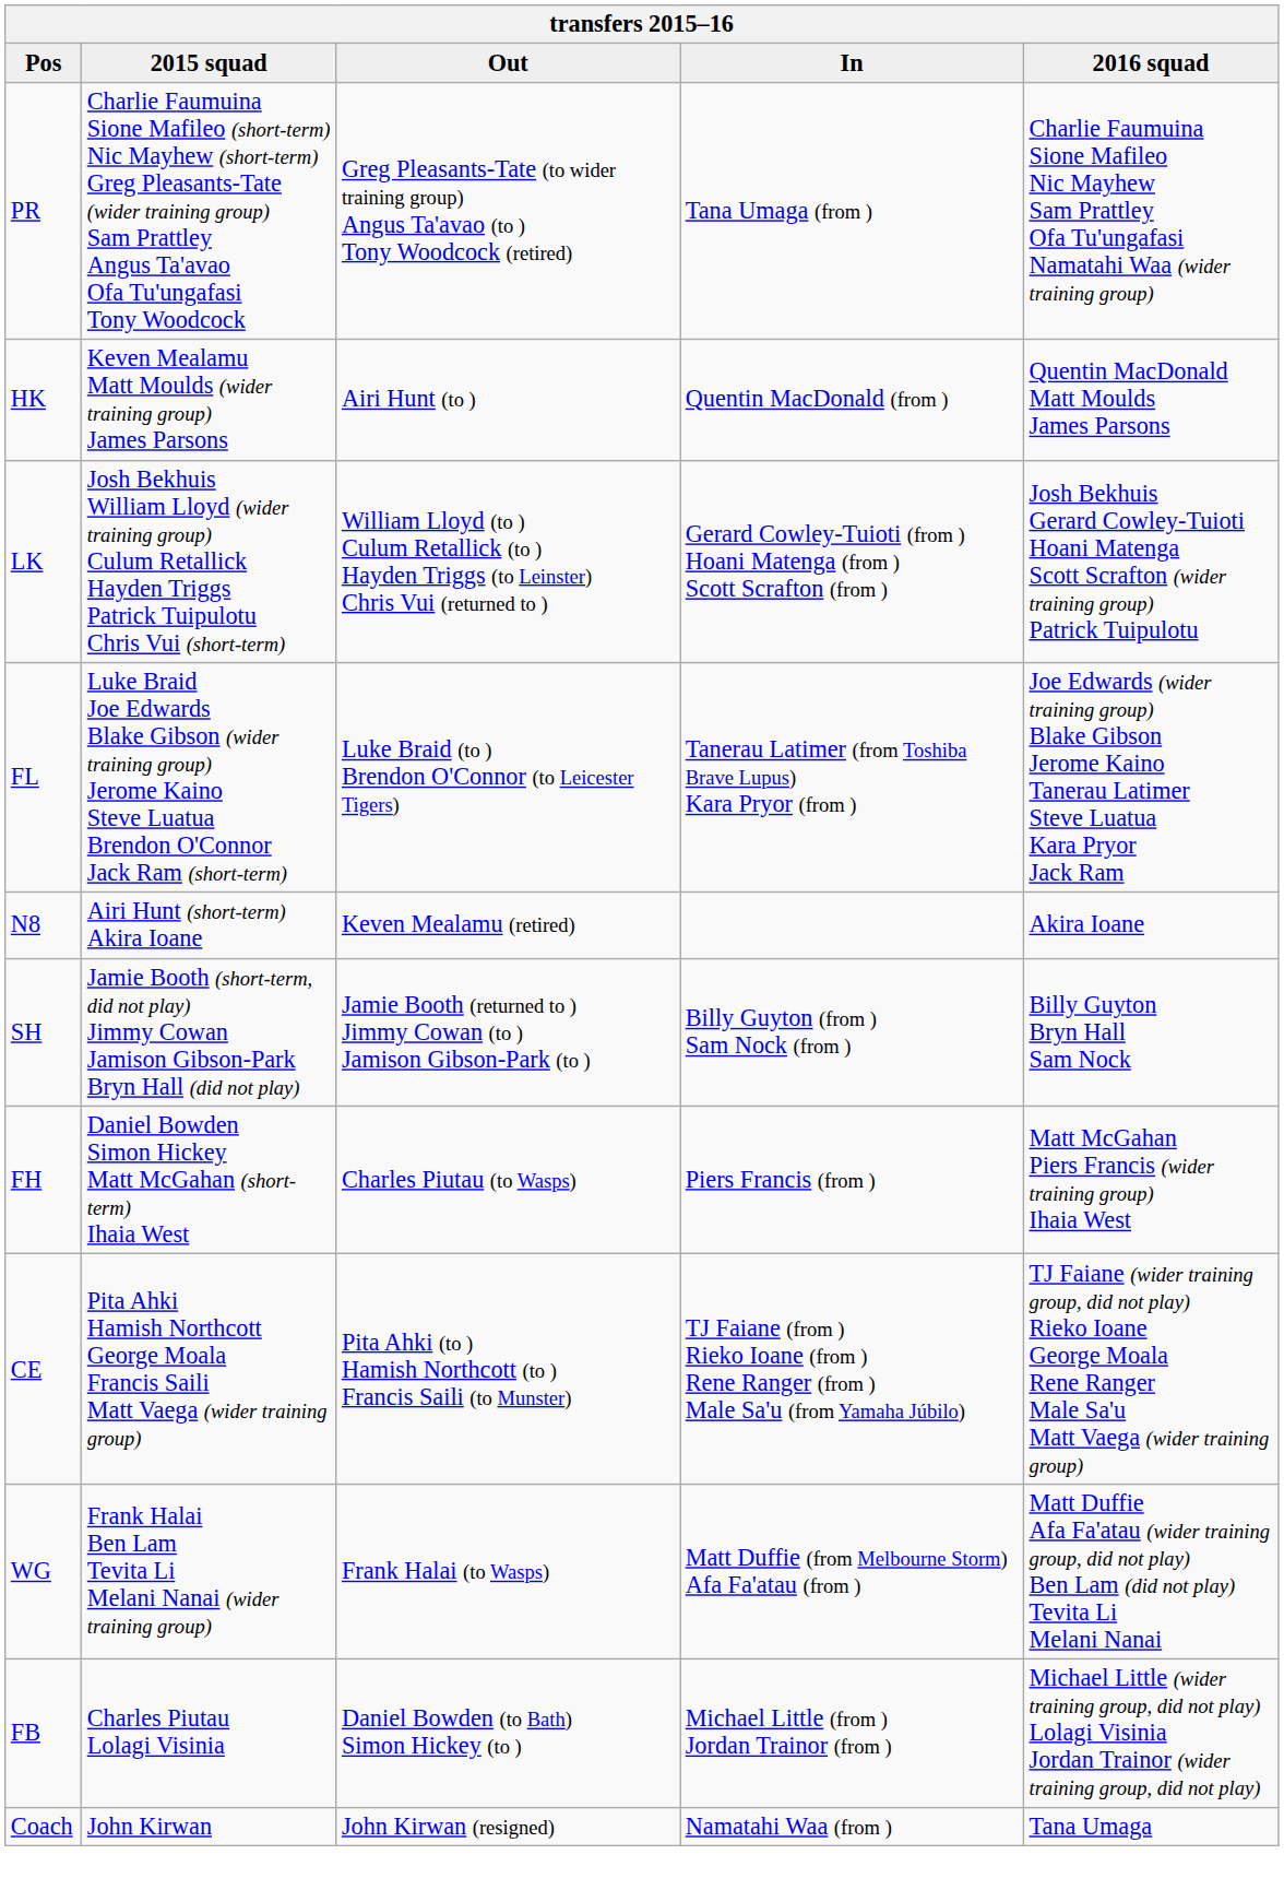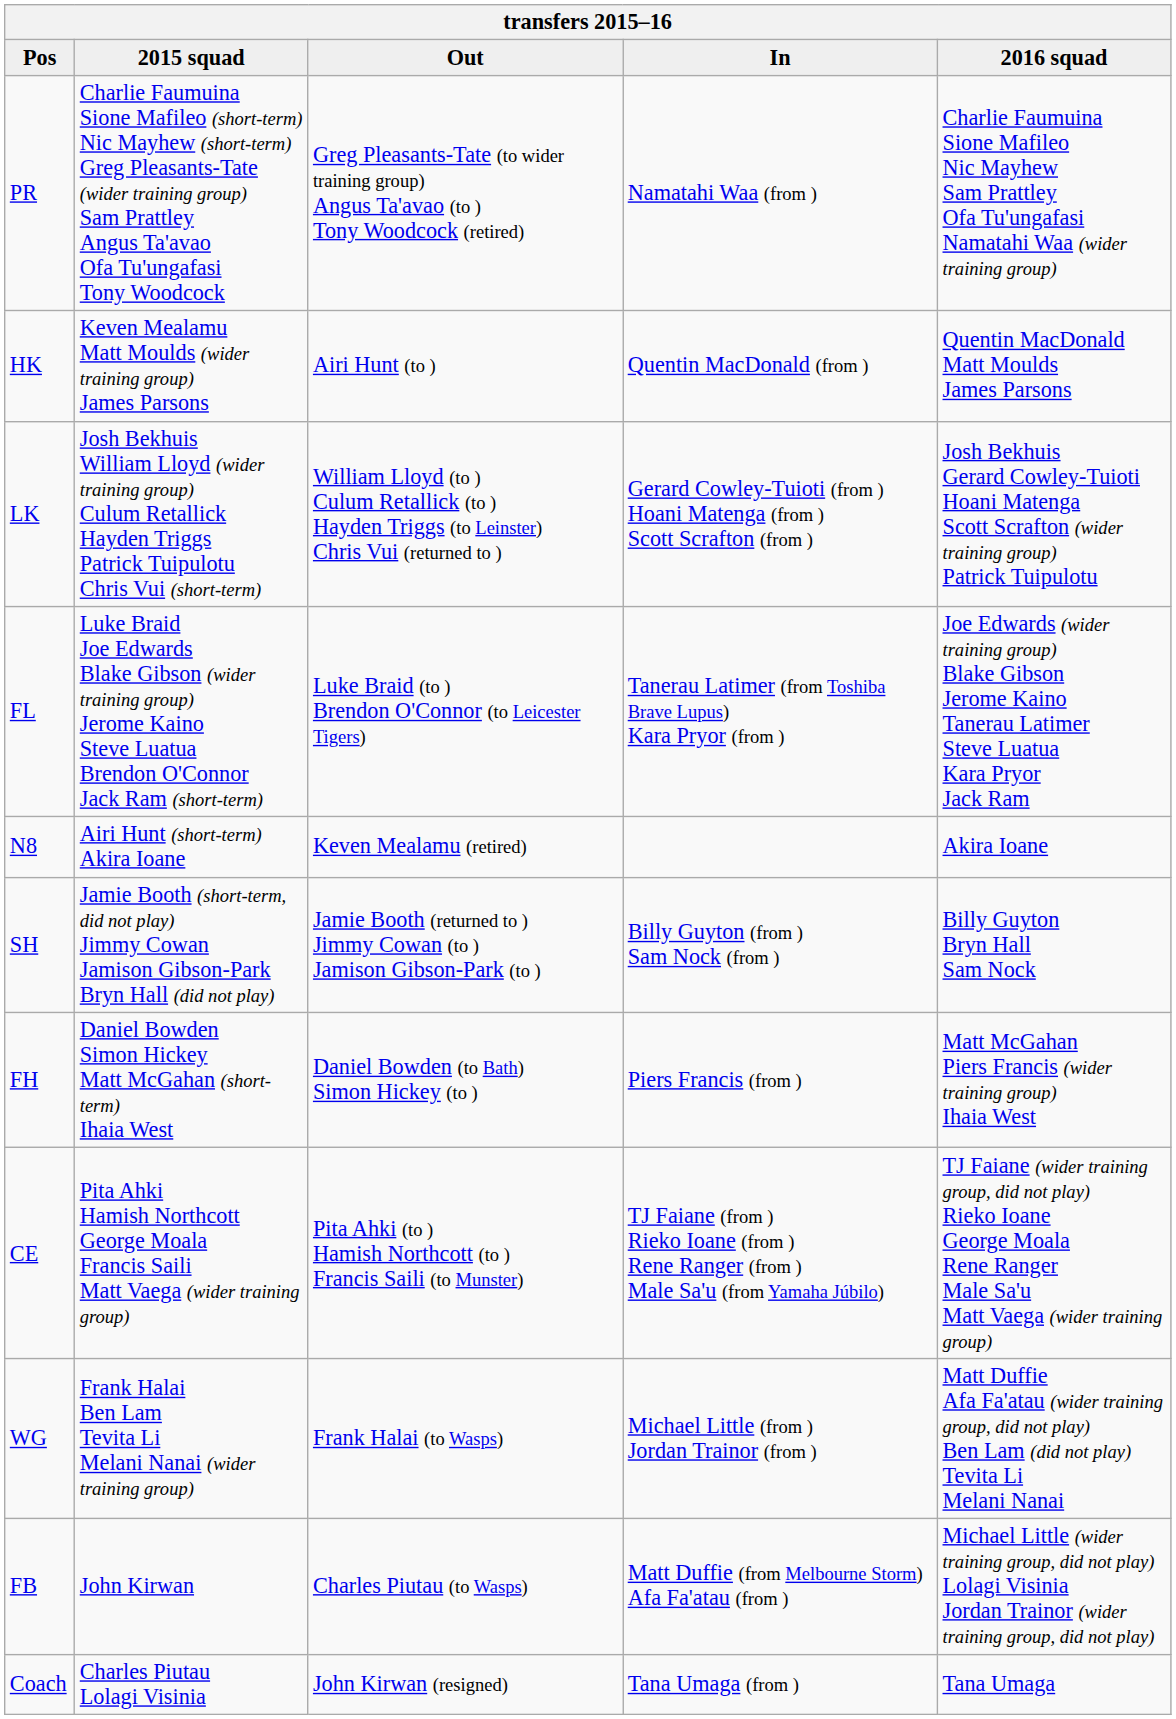 <table class="wikitable" style="text-align: left; width:95%">
 <tr>
 <th colspan="100%" style="text-align:center;"><strong> transfers 2015–16</strong></th>
 </tr>
 <tr>
 <th style="background:#efefef; width:6%;">Pos</th>
 <th style="background:#efefef; width:20%;">2015 squad</th>
 <th style="background:#efefef; width:27%;">Out</th>
 <th style="background:#efefef; width:27%;">In</th>
 <th style="background:#efefef; width:20%;">2016 squad</th>
 </tr>
 <tr>
 <td><a href='#'>PR</a></td>
 <td> <a href='#'>Charlie Faumuina</a><br><a href='#'>Sione Mafileo</a> <small><em>(short-term)</em></small><br><a href='#'>Nic Mayhew</a> <small><em>(short-term)</em></small><br><a href='#'>Greg Pleasants-Tate</a> <small><em>(wider training group)</em></small><br><a href='#'>Sam Prattley</a><br><a href='#'>Angus Ta'avao</a><br><a href='#'>Ofa Tu'ungafasi</a><br><a href='#'>Tony Woodcock</a></td>
 <td>  <a href='#'>Greg Pleasants-Tate</a> <small>(to  wider training group)</small><br> <a href='#'>Angus Ta'avao</a> <small>(to )</small><br> <a href='#'>Tony Woodcock</a> <small>(retired)</small></td>
-<td>  <a href='#'>Tana Umaga</a> <small>(from )</small></td>
+<td>  <a href='#'>Namatahi Waa</a> <small>(from )</small></td>
 <td> <a href='#'>Charlie Faumuina</a><br><a href='#'>Sione Mafileo</a><br><a href='#'>Nic Mayhew</a><br><a href='#'>Sam Prattley</a><br><a href='#'>Ofa Tu'ungafasi</a><br><a href='#'>Namatahi Waa</a> <small><em>(wider training group)</em></small></td>
 </tr>
 <tr>
 <td><a href='#'>HK</a></td>
 <td> <a href='#'>Keven Mealamu</a><br><a href='#'>Matt Moulds</a> <small><em>(wider training group)</em></small><br><a href='#'>James Parsons</a></td>
 <td>  <a href='#'>Airi Hunt</a> <small>(to )</small></td>
 <td>  <a href='#'>Quentin MacDonald</a> <small>(from )</small></td>
 <td> <a href='#'>Quentin MacDonald</a><br><a href='#'>Matt Moulds</a><br><a href='#'>James Parsons</a></td>
 </tr>
 <tr>
 <td><a href='#'>LK</a></td>
 <td> <a href='#'>Josh Bekhuis</a><br><a href='#'>William Lloyd</a> <small><em>(wider training group)</em></small><br><a href='#'>Culum Retallick</a><br><a href='#'>Hayden Triggs</a><br><a href='#'>Patrick Tuipulotu</a><br><a href='#'>Chris Vui</a> <small><em>(short-term)</em></small></td>
 <td>  <a href='#'>William Lloyd</a> <small>(to )</small><br> <a href='#'>Culum Retallick</a> <small>(to )</small><br> <a href='#'>Hayden Triggs</a> <small>(to  <a href='#'>Leinster</a>)</small><br> <a href='#'>Chris Vui</a> <small>(returned to )</small></td>
 <td>  <a href='#'>Gerard Cowley-Tuioti</a> <small>(from )</small><br> <a href='#'>Hoani Matenga</a> <small>(from )</small><br> <a href='#'>Scott Scrafton</a> <small>(from )</small></td>
 <td> <a href='#'>Josh Bekhuis</a><br><a href='#'>Gerard Cowley-Tuioti</a><br><a href='#'>Hoani Matenga</a><br><a href='#'>Scott Scrafton</a> <small><em>(wider training group)</em></small><br><a href='#'>Patrick Tuipulotu</a></td>
 </tr>
 <tr>
 <td><a href='#'>FL</a></td>
 <td> <a href='#'>Luke Braid</a><br><a href='#'>Joe Edwards</a><br><a href='#'>Blake Gibson</a> <small><em>(wider training group)</em></small><br><a href='#'>Jerome Kaino</a><br><a href='#'>Steve Luatua</a><br><a href='#'>Brendon O'Connor</a><br><a href='#'>Jack Ram</a> <small><em>(short-term)</em></small></td>
 <td>  <a href='#'>Luke Braid</a> <small>(to )</small><br> <a href='#'>Brendon O'Connor</a> <small>(to  <a href='#'>Leicester Tigers</a>)</small></td>
 <td>  <a href='#'>Tanerau Latimer</a> <small>(from  <a href='#'>Toshiba Brave Lupus</a>)</small><br> <a href='#'>Kara Pryor</a> <small>(from )</small></td>
 <td> <a href='#'>Joe Edwards</a> <small><em>(wider training group)</em></small><br><a href='#'>Blake Gibson</a><br><a href='#'>Jerome Kaino</a><br><a href='#'>Tanerau Latimer</a><br><a href='#'>Steve Luatua</a><br><a href='#'>Kara Pryor</a><br><a href='#'>Jack Ram</a></td>
 </tr>
 <tr>
 <td><a href='#'>N8</a></td>
 <td> <a href='#'>Airi Hunt</a> <small><em>(short-term)</em></small><br><a href='#'>Akira Ioane</a></td>
 <td>  <a href='#'>Keven Mealamu</a> <small>(retired)</small></td>
 <td></td>
 <td> <a href='#'>Akira Ioane</a></td>
 </tr>
 <tr>
 <td><a href='#'>SH</a></td>
 <td> <a href='#'>Jamie Booth</a> <small><em>(short-term, did not play)</em></small><br><a href='#'>Jimmy Cowan</a><br><a href='#'>Jamison Gibson-Park</a><br><a href='#'>Bryn Hall</a> <small><em>(did not play)</em></small></td>
 <td>  <a href='#'>Jamie Booth</a> <small>(returned to )</small><br> <a href='#'>Jimmy Cowan</a> <small>(to )</small><br> <a href='#'>Jamison Gibson-Park</a> <small>(to )</small></td>
 <td>  <a href='#'>Billy Guyton</a> <small>(from )</small><br> <a href='#'>Sam Nock</a> <small>(from )</small></td>
 <td> <a href='#'>Billy Guyton</a><br><a href='#'>Bryn Hall</a><br><a href='#'>Sam Nock</a></td>
 </tr>
 <tr>
 <td><a href='#'>FH</a></td>
 <td> <a href='#'>Daniel Bowden</a><br><a href='#'>Simon Hickey</a><br><a href='#'>Matt McGahan</a> <small><em>(short-term)</em></small><br><a href='#'>Ihaia West</a></td>
-<td>  <a href='#'>Charles Piutau</a> <small>(to  <a href='#'>Wasps</a>)</small></td>
+<td>  <a href='#'>Daniel Bowden</a> <small>(to  <a href='#'>Bath</a>)</small><br> <a href='#'>Simon Hickey</a> <small>(to )</small></td>
 <td>  <a href='#'>Piers Francis</a> <small>(from )</small></td>
 <td> <a href='#'>Matt McGahan</a><br><a href='#'>Piers Francis</a> <small><em>(wider training group)</em></small><br><a href='#'>Ihaia West</a></td>
 </tr>
 <tr>
 <td><a href='#'>CE</a></td>
 <td> <a href='#'>Pita Ahki</a><br><a href='#'>Hamish Northcott</a><br><a href='#'>George Moala</a><br><a href='#'>Francis Saili</a><br><a href='#'>Matt Vaega</a> <small><em>(wider training group)</em></small></td>
 <td>  <a href='#'>Pita Ahki</a> <small>(to )</small><br> <a href='#'>Hamish Northcott</a> <small>(to )</small><br> <a href='#'>Francis Saili</a> <small>(to  <a href='#'>Munster</a>)</small></td>
 <td>  <a href='#'>TJ Faiane</a> <small>(from )</small><br> <a href='#'>Rieko Ioane</a> <small>(from )</small><br> <a href='#'>Rene Ranger</a> <small>(from )</small><br> <a href='#'>Male Sa'u</a> <small>(from  <a href='#'>Yamaha Júbilo</a>)</small></td>
 <td> <a href='#'>TJ Faiane</a> <small><em>(wider training group, did not play)</em></small><br><a href='#'>Rieko Ioane</a><br><a href='#'>George Moala</a><br><a href='#'>Rene Ranger</a><br><a href='#'>Male Sa'u</a><br><a href='#'>Matt Vaega</a> <small><em>(wider training group)</em></small></td>
 </tr>
 <tr>
 <td><a href='#'>WG</a></td>
 <td> <a href='#'>Frank Halai</a><br><a href='#'>Ben Lam</a><br><a href='#'>Tevita Li</a><br><a href='#'>Melani Nanai</a> <small><em>(wider training group)</em></small></td>
 <td>  <a href='#'>Frank Halai</a> <small>(to  <a href='#'>Wasps</a>)</small></td>
-<td>  <a href='#'>Matt Duffie</a> <small>(from  <a href='#'>Melbourne Storm</a>)</small><br> <a href='#'>Afa Fa'atau</a> <small>(from )</small></td>
+<td>  <a href='#'>Michael Little</a> <small>(from )</small><br> <a href='#'>Jordan Trainor</a> <small>(from )</small></td>
 <td> <a href='#'>Matt Duffie</a><br><a href='#'>Afa Fa'atau</a> <small><em>(wider training group, did not play)</em></small><br><a href='#'>Ben Lam</a> <small><em>(did not play)</em></small><br><a href='#'>Tevita Li</a><br><a href='#'>Melani Nanai</a></td>
 </tr>
 <tr>
 <td><a href='#'>FB</a></td>
-<td> <a href='#'>Charles Piutau</a><br><a href='#'>Lolagi Visinia</a></td>
-<td>  <a href='#'>Daniel Bowden</a> <small>(to  <a href='#'>Bath</a>)</small><br> <a href='#'>Simon Hickey</a> <small>(to )</small></td>
-<td>  <a href='#'>Michael Little</a> <small>(from )</small><br> <a href='#'>Jordan Trainor</a> <small>(from )</small></td>
+<td> <a href='#'>John Kirwan</a></td>
+<td>  <a href='#'>Charles Piutau</a> <small>(to  <a href='#'>Wasps</a>)</small></td>
+<td>  <a href='#'>Matt Duffie</a> <small>(from  <a href='#'>Melbourne Storm</a>)</small><br> <a href='#'>Afa Fa'atau</a> <small>(from )</small></td>
 <td> <a href='#'>Michael Little</a> <small><em>(wider training group, did not play)</em></small><br><a href='#'>Lolagi Visinia</a><br><a href='#'>Jordan Trainor</a> <small><em>(wider training group, did not play)</em></small></td>
 </tr>
 <tr>
 <td><a href='#'>Coach</a></td>
-<td> <a href='#'>John Kirwan</a></td>
+<td> <a href='#'>Charles Piutau</a><br><a href='#'>Lolagi Visinia</a></td>
 <td>  <a href='#'>John Kirwan</a> <small>(resigned)</small></td>
-<td>  <a href='#'>Namatahi Waa</a> <small>(from )</small></td>
+<td>  <a href='#'>Tana Umaga</a> <small>(from )</small></td>
 <td> <a href='#'>Tana Umaga</a></td>
 </tr>
 </table>
